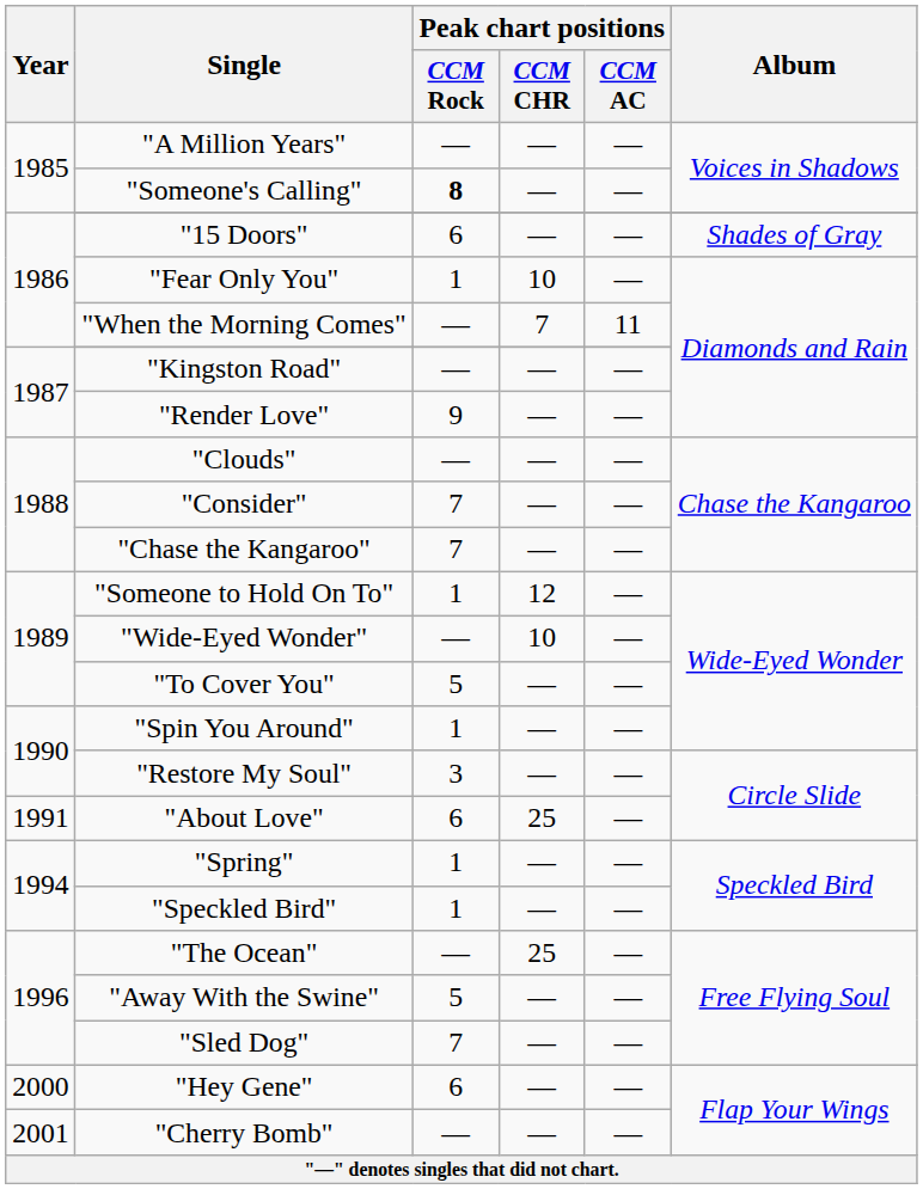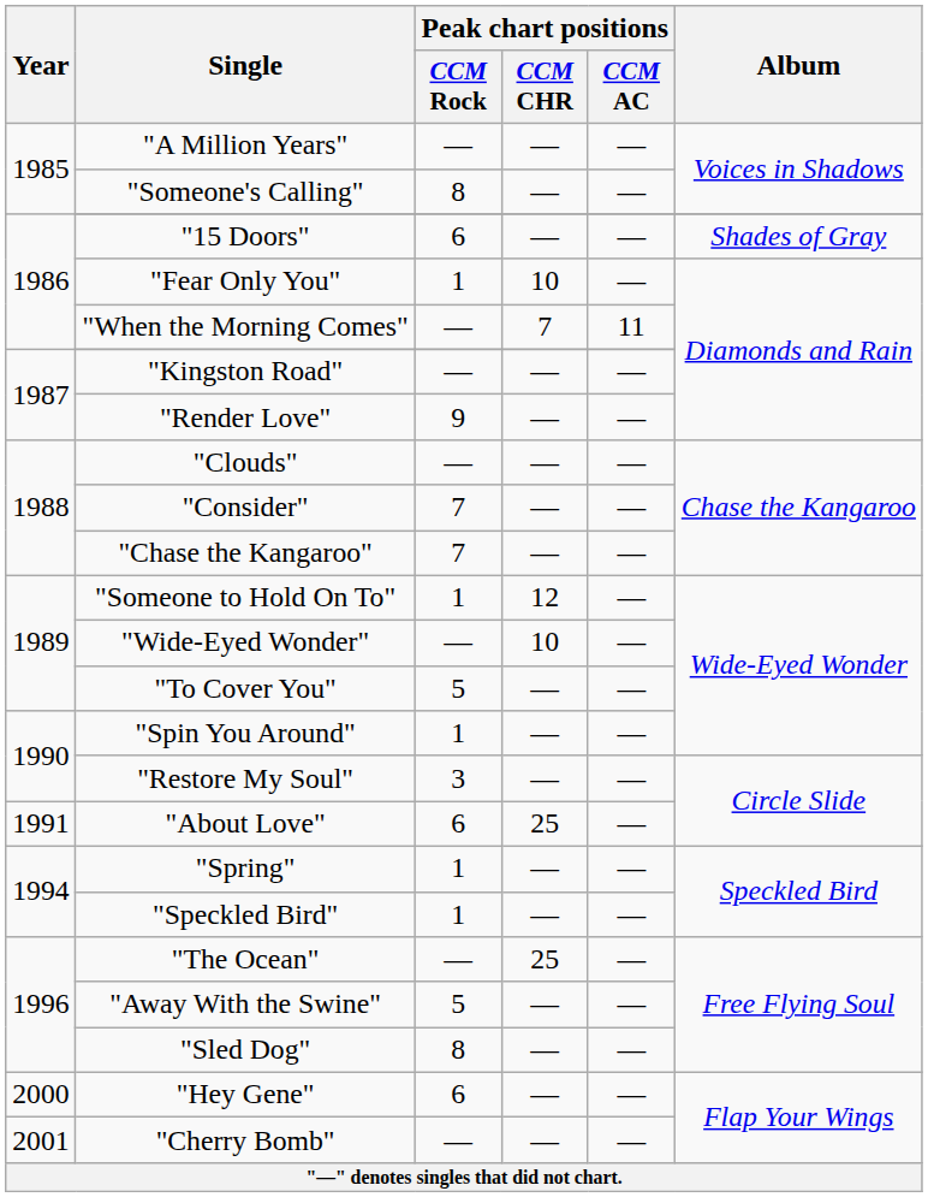 <table class="wikitable plainrowheaders" style="text-align:center;">
 <tr>
 <th scope="col" rowspan="2">Year</th>
 <th scope="col" rowspan="2">Single</th>
 <th colspan="3" scope="col" rowspan="1">Peak chart positions</th>
 <th scope="col" rowspan="2">Album</th>
 </tr>
 <tr>
 <th scope="col" style="font-size:90%;"><em><a href='#'>CCM</a></em><br>Rock<br></th>
 <th scope="col" style="font-size:90%;"><em><a href='#'>CCM</a></em><br>CHR<br></th>
 <th scope="col" style="font-size:90%;"><em><a href='#'>CCM</a></em><br>AC<br></th>
 </tr>
 <tr>
 <td rowspan="2">1985</td>
 <td>"A Million Years"</td>
 <td align="center">—</td>
 <td>—</td>
 <td>—</td>
 <td rowspan="2"><em><a href='#'>Voices in Shadows</a></em></td>
 </tr>
 <tr>
 <td>"Someone's Calling"</td>
-<td align="center"><strong>8</strong></td>
+<td align="center">8</td>
 <td>—</td>
 <td>—</td>
 </tr>
 <tr>
 <td rowspan="4">1986</td>
 </tr>
 <tr>
 <td>"15 Doors"</td>
 <td align="center">6</td>
 <td>—</td>
 <td>—</td>
 <td rowspan="1"><em><a href='#'>Shades of Gray</a></em></td>
 </tr>
 <tr>
 <td>"Fear Only You"</td>
 <td align="center">1</td>
 <td>10</td>
 <td>—</td>
 <td rowspan="5"><em><a href='#'>Diamonds and Rain</a></em></td>
 </tr>
 <tr>
 <td>"When the Morning Comes"</td>
 <td align="center">—</td>
 <td>7</td>
 <td>11</td>
 </tr>
 <tr>
 <td rowspan="3">1987</td>
 </tr>
 <tr>
 <td>"Kingston Road"</td>
 <td align="center">—</td>
 <td>—</td>
 <td>—</td>
 </tr>
 <tr>
 <td>"Render Love"</td>
 <td align="center">9</td>
 <td>—</td>
 <td>—</td>
 </tr>
 <tr>
 <td rowspan="3">1988</td>
 <td>"Clouds"</td>
 <td align="center">—</td>
 <td>—</td>
 <td>—</td>
 <td rowspan="3"><em><a href='#'>Chase the Kangaroo</a></em></td>
 </tr>
 <tr>
 <td>"Consider"</td>
 <td align="center">7</td>
 <td>—</td>
 <td>—</td>
 </tr>
 <tr>
 <td>"Chase the Kangaroo"</td>
 <td align="center">7</td>
 <td>—</td>
 <td>—</td>
 </tr>
 <tr>
 <td rowspan="3">1989</td>
 <td>"Someone to Hold On To"</td>
 <td align="center">1</td>
 <td>12</td>
 <td>—</td>
 <td rowspan="4"><em><a href='#'>Wide-Eyed Wonder</a></em></td>
 </tr>
 <tr>
 <td>"Wide-Eyed Wonder"</td>
 <td align="center">—</td>
 <td>10</td>
 <td>—</td>
 </tr>
 <tr>
 <td>"To Cover You"</td>
 <td align="center">5</td>
 <td>—</td>
 <td>—</td>
 </tr>
 <tr>
 <td rowspan="2">1990</td>
 <td>"Spin You Around"</td>
 <td align="center">1</td>
 <td>—</td>
 <td>—</td>
 </tr>
 <tr>
 <td>"Restore My Soul"</td>
 <td align="center">3</td>
 <td>—</td>
 <td>—</td>
 <td rowspan="2"><em><a href='#'>Circle Slide</a></em></td>
 </tr>
 <tr>
 <td rowspan="1">1991</td>
 <td>"About Love"</td>
 <td align="center">6</td>
 <td>25</td>
 <td>—</td>
 </tr>
 <tr>
 <td rowspan="2">1994</td>
 <td>"Spring"</td>
 <td align="center">1</td>
 <td>—</td>
 <td>—</td>
 <td rowspan="2"><em><a href='#'>Speckled Bird</a></em></td>
 </tr>
 <tr>
 <td>"Speckled Bird"</td>
 <td align="center">1</td>
 <td>—</td>
 <td>—</td>
 </tr>
 <tr>
 <td rowspan="3">1996</td>
 <td>"The Ocean"</td>
 <td align="center">—</td>
 <td>25</td>
 <td>—</td>
 <td rowspan="3"><em><a href='#'>Free Flying Soul</a></em></td>
 </tr>
 <tr>
 <td>"Away With the Swine"</td>
 <td align="center">5</td>
 <td>—</td>
 <td>—</td>
 </tr>
 <tr>
 <td>"Sled Dog"</td>
-<td align="center">7</td>
+<td align="center">8</td>
 <td>—</td>
 <td>—</td>
 </tr>
 <tr>
 <td rowspan="1">2000</td>
 <td>"Hey Gene"</td>
 <td align="center">6</td>
 <td>—</td>
 <td>—</td>
 <td rowspan="2"><em><a href='#'>Flap Your Wings</a></em></td>
 </tr>
 <tr>
 <td rowspan="1">2001</td>
 <td>"Cherry Bomb"</td>
 <td align="center">—</td>
 <td>—</td>
 <td>—</td>
 </tr>
 <tr>
 <th colspan="10" style="font-size: 8pt">"—" denotes singles that did not chart.</th>
 </tr>
 </table>
